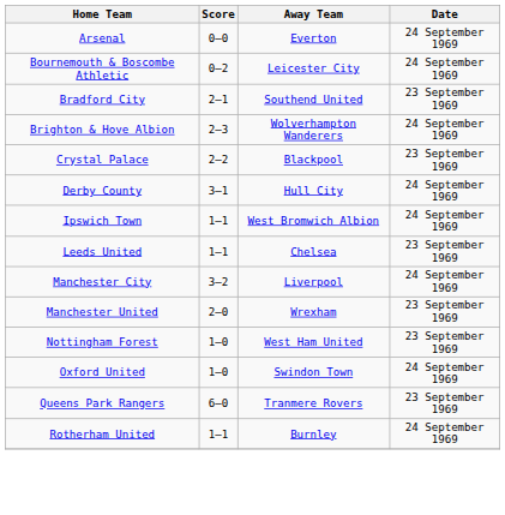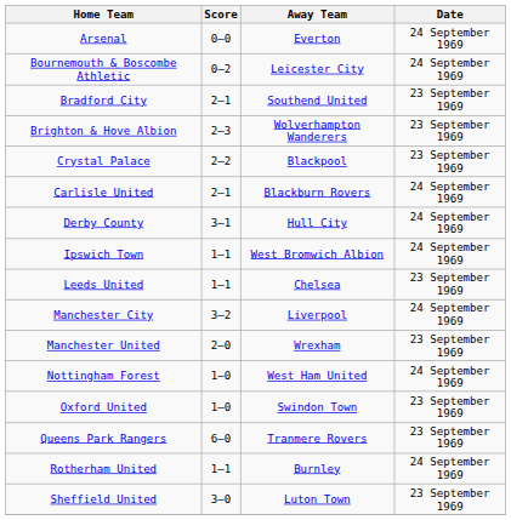 <table class="wikitable" style="text-align:center;">
 <tr>
 <th width=225>Home Team</th>
 <th width=20>Score</th>
 <th width=175>Away Team</th>
 <th width=125>Date</th>
 </tr>
 <tr>
 <td><a href='#'>Arsenal</a></td>
 <td>0–0</td>
 <td><a href='#'>Everton</a></td>
 <td>24 September 1969</td>
 </tr>
 <tr>
 <td><a href='#'>Bournemouth & Boscombe Athletic</a></td>
 <td>0–2</td>
 <td><a href='#'>Leicester City</a></td>
 <td>24 September 1969</td>
 </tr>
 <tr>
 <td><a href='#'>Bradford City</a></td>
 <td>2–1</td>
 <td><a href='#'>Southend United</a></td>
 <td>23 September 1969</td>
 </tr>
 <tr>
 <td><a href='#'>Brighton & Hove Albion</a></td>
 <td>2–3</td>
 <td><a href='#'>Wolverhampton Wanderers</a></td>
-<td>24 September 1969</td>
+<td>23 September 1969</td>
 </tr>
 <tr>
 <td><a href='#'>Crystal Palace</a></td>
 <td>2–2</td>
 <td><a href='#'>Blackpool</a></td>
 <td>23 September 1969</td>
+</tr>
+<tr>
+<td><a href='#'>Carlisle United</a></td>
+<td>2–1</td>
+<td><a href='#'>Blackburn Rovers</a></td>
+<td>24 September 1969</td>
 </tr>
 <tr>
 <td><a href='#'>Derby County</a></td>
 <td>3–1</td>
 <td><a href='#'>Hull City</a></td>
 <td>24 September 1969</td>
 </tr>
 <tr>
 <td><a href='#'>Ipswich Town</a></td>
 <td>1–1</td>
 <td><a href='#'>West Bromwich Albion</a></td>
 <td>24 September 1969</td>
 </tr>
 <tr>
 <td><a href='#'>Leeds United</a></td>
 <td>1–1</td>
 <td><a href='#'>Chelsea</a></td>
 <td>23 September 1969</td>
 </tr>
 <tr>
 <td><a href='#'>Manchester City</a></td>
 <td>3–2</td>
 <td><a href='#'>Liverpool</a></td>
 <td>24 September 1969</td>
 </tr>
 <tr>
 <td><a href='#'>Manchester United</a></td>
 <td>2–0</td>
 <td><a href='#'>Wrexham</a></td>
 <td>23 September 1969</td>
 </tr>
 <tr>
 <td><a href='#'>Nottingham Forest</a></td>
 <td>1–0</td>
 <td><a href='#'>West Ham United</a></td>
-<td>23 September 1969</td>
+<td>24 September 1969</td>
 </tr>
 <tr>
 <td><a href='#'>Oxford United</a></td>
 <td>1–0</td>
 <td><a href='#'>Swindon Town</a></td>
-<td>24 September 1969</td>
+<td>23 September 1969</td>
 </tr>
 <tr>
 <td><a href='#'>Queens Park Rangers</a></td>
 <td>6–0</td>
 <td><a href='#'>Tranmere Rovers</a></td>
 <td>23 September 1969</td>
 </tr>
 <tr>
 <td><a href='#'>Rotherham United</a></td>
 <td>1–1</td>
 <td><a href='#'>Burnley</a></td>
 <td>24 September 1969</td>
 </tr>
 <tr>
+<td><a href='#'>Sheffield United</a></td>
+<td>3–0</td>
+<td><a href='#'>Luton Town</a></td>
+<td>23 September 1969</td>
+</tr>
+<tr>
 </tr>
 </table>
